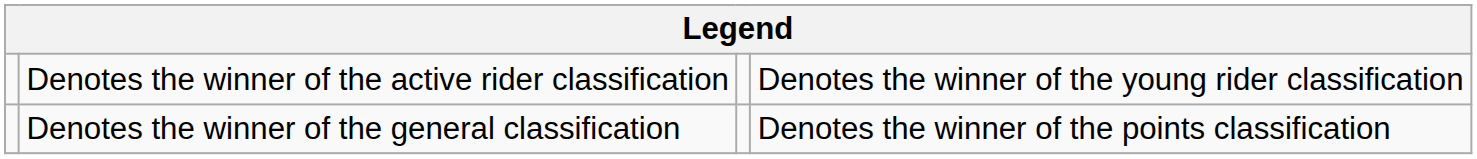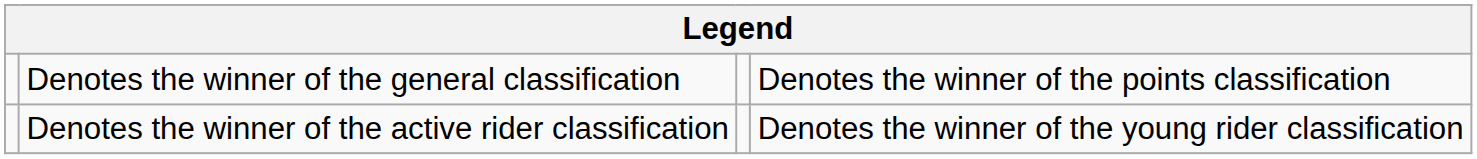 <table class="wikitable">
 <tr>
 <th colspan="4">Legend</th>
+</tr>
+<tr>
+<td></td>
+<td>Denotes the winner of the general classification</td>
+<td></td>
+<td>Denotes the winner of the points classification</td>
 </tr>
 <tr>
 <td></td>
 <td>Denotes the winner of the active rider classification</td>
 <td></td>
 <td>Denotes the winner of the young rider classification</td>
 </tr>
-<tr>
-<td></td>
-<td>Denotes the winner of the general classification</td>
-<td></td>
-<td>Denotes the winner of the points classification</td>
-</tr>
 </table>
